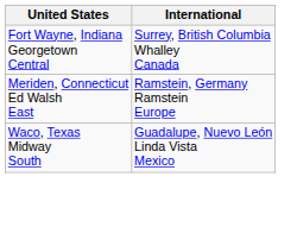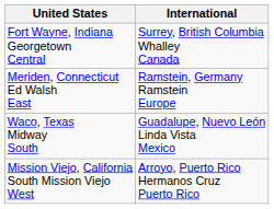 <table class="wikitable">
 <tr>
 <th>United States</th>
 <th>International</th>
 </tr>
 <tr>
 <td> <a href='#'>Fort Wayne</a>, <a href='#'>Indiana</a><br> Georgetown <br><a href='#'>Central</a></td>
 <td> <a href='#'>Surrey</a>, <a href='#'>British Columbia</a><br> Whalley <br><a href='#'>Canada</a></td>
 </tr>
 <tr>
 <td> <a href='#'>Meriden</a>, <a href='#'>Connecticut</a><br> Ed Walsh <br><a href='#'>East</a></td>
 <td> <a href='#'>Ramstein</a>, <a href='#'>Germany</a><br> Ramstein <br><a href='#'>Europe</a></td>
 </tr>
 <tr>
 <td> <a href='#'>Waco</a>, <a href='#'>Texas</a><br> Midway <br><a href='#'>South</a></td>
 <td> <a href='#'>Guadalupe</a>, <a href='#'>Nuevo León</a><br> Linda Vista <br><a href='#'>Mexico</a></td>
 </tr>
+<tr>
+<td> <a href='#'>Mission Viejo</a>, <a href='#'>California</a><br> South Mission Viejo <br><a href='#'>West</a></td>
+<td> <a href='#'>Arroyo</a>, <a href='#'>Puerto Rico</a><br> Hermanos Cruz <br><a href='#'>Puerto Rico</a></td>
+</tr>
 </table>
